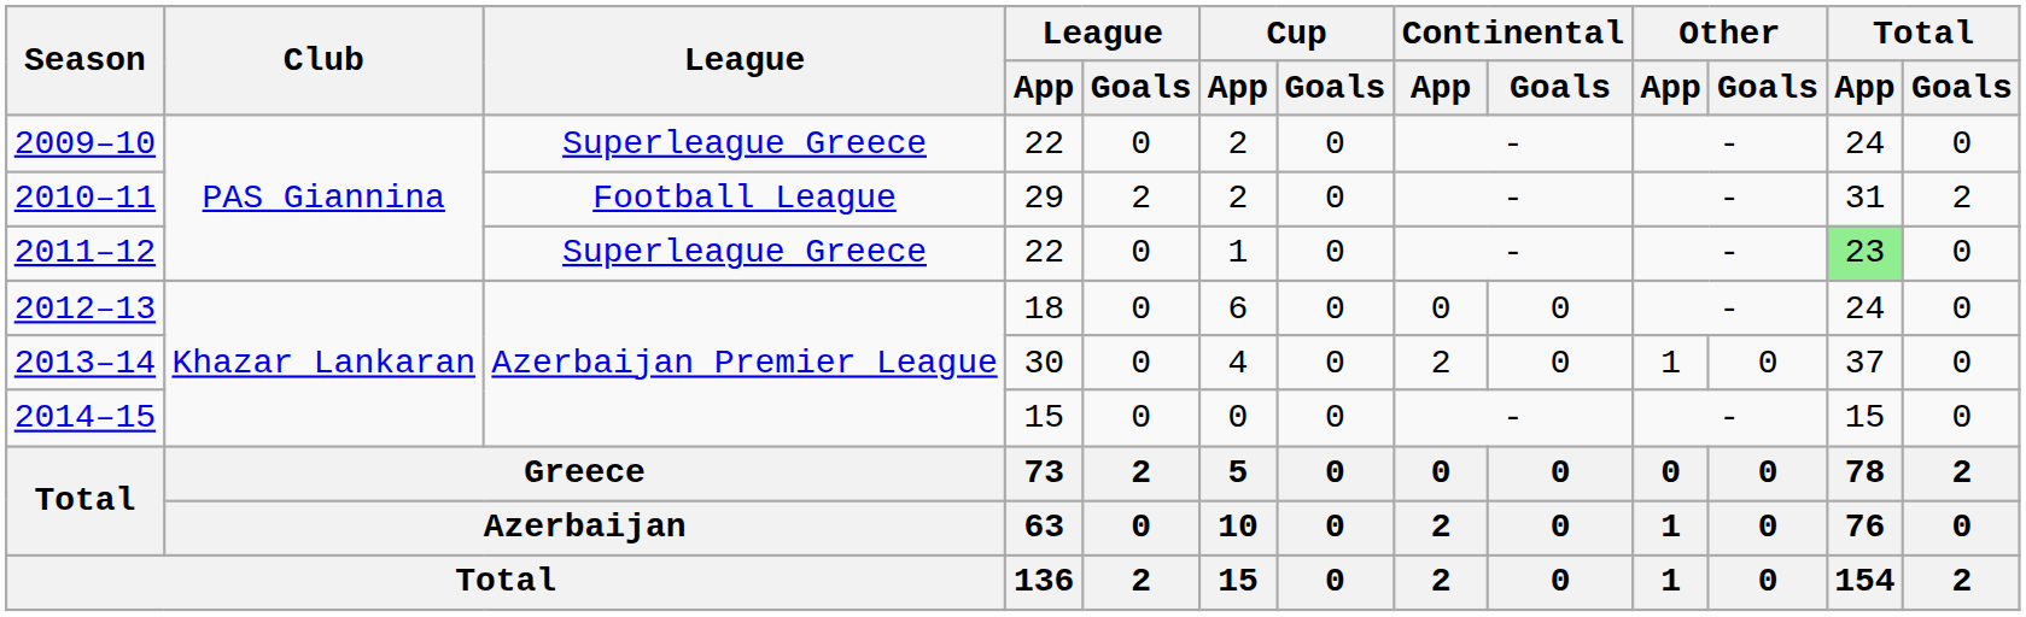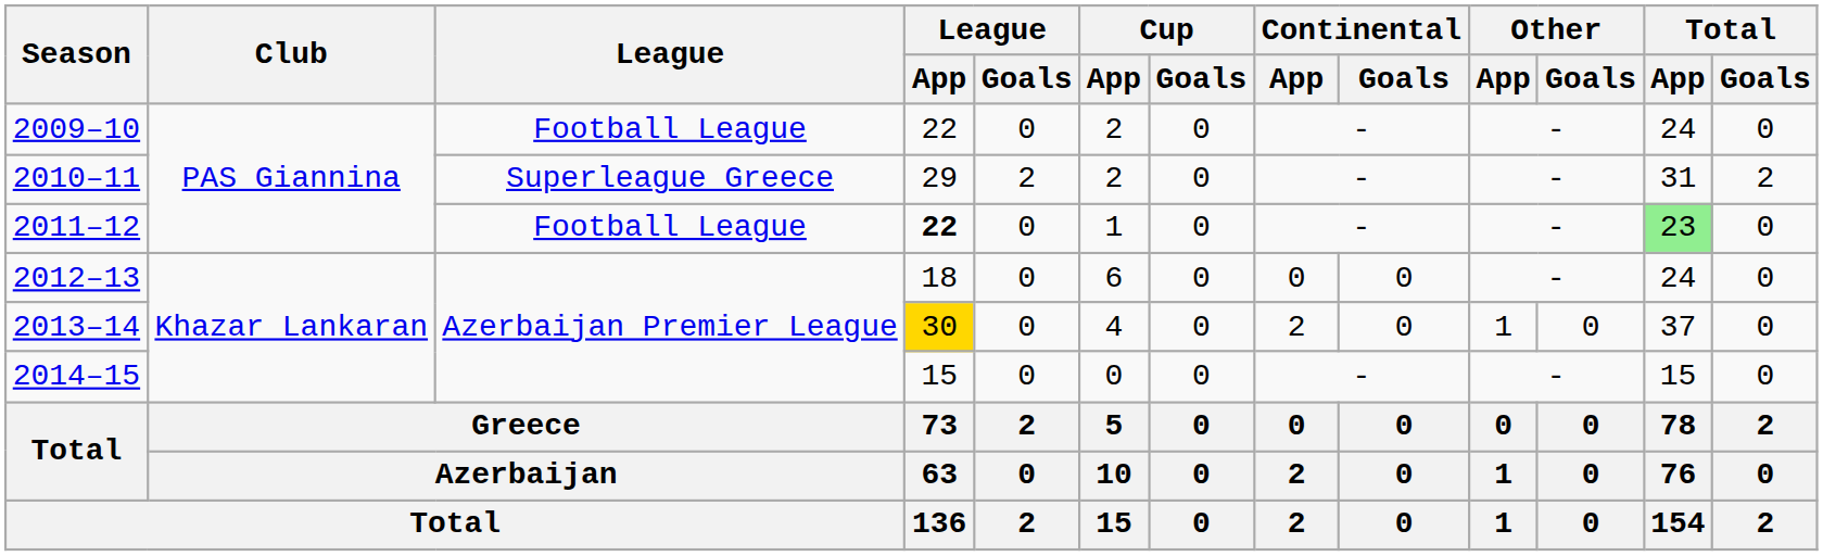 <table class="wikitable">
 <tr>
 <th rowspan=2>Season</th>
 <th ! rowspan=2>Club</th>
 <th ! rowspan=2>League</th>
 <th ! colspan=2>League</th>
 <th ! colspan=2>Cup</th>
 <th ! colspan=2>Continental</th>
 <th ! colspan=2>Other</th>
 <th colspan=3>Total</th>
 </tr>
 <tr>
 <th>App</th>
 <th>Goals</th>
 <th>App</th>
 <th>Goals</th>
 <th>App</th>
 <th>Goals</th>
 <th>App</th>
 <th>Goals</th>
 <th>App</th>
 <th>Goals</th>
 </tr>
 <tr align=center>
 <td><a href='#'>2009–10</a></td>
 <td rowspan="3"><a href='#'>PAS Giannina</a></td>
-<td><a href='#'>Superleague Greece</a></td>
+<td><a href='#'>Football League</a></td>
 <td>22</td>
 <td>0</td>
 <td>2</td>
 <td>0</td>
 <td colspan="2">-</td>
 <td colspan="2">-</td>
 <td>24</td>
 <td>0</td>
 </tr>
 <tr align=center>
 <td><a href='#'>2010–11</a></td>
-<td><a href='#'>Football League</a></td>
+<td><a href='#'>Superleague Greece</a></td>
 <td>29</td>
 <td>2</td>
 <td>2</td>
 <td>0</td>
 <td colspan="2">-</td>
 <td colspan="2">-</td>
 <td>31</td>
 <td>2</td>
 </tr>
 <tr align=center>
 <td><a href='#'>2011–12</a></td>
-<td><a href='#'>Superleague Greece</a></td>
-<td>22</td>
+<td><a href='#'>Football League</a></td>
+<td><strong>22</strong></td>
 <td>0</td>
 <td>1</td>
 <td>0</td>
 <td colspan="2">-</td>
 <td colspan="2">-</td>
 <td style="background: lightgreen;">23</td>
 <td>0</td>
 </tr>
 <tr align=center>
 <td><a href='#'>2012–13</a></td>
 <td rowspan="3"><a href='#'>Khazar Lankaran</a></td>
 <td rowspan="3"><a href='#'>Azerbaijan Premier League</a></td>
 <td>18</td>
 <td>0</td>
 <td>6</td>
 <td>0</td>
 <td>0</td>
 <td>0</td>
 <td colspan="2">-</td>
 <td>24</td>
 <td>0</td>
 </tr>
 <tr align=center>
 <td><a href='#'>2013–14</a></td>
-<td>30</td>
+<td style="background: gold;">30</td>
 <td>0</td>
 <td>4</td>
 <td>0</td>
 <td>2</td>
 <td>0</td>
 <td>1</td>
 <td>0</td>
 <td>37</td>
 <td>0</td>
 </tr>
 <tr align=center>
 <td><a href='#'>2014–15</a></td>
 <td>15</td>
 <td>0</td>
 <td>0</td>
 <td>0</td>
 <td colspan="2">-</td>
 <td colspan="2">-</td>
 <td>15</td>
 <td>0</td>
 </tr>
 <tr align=center>
 <th rowspan="2">Total</th>
 <th colspan="2">Greece</th>
 <th>73</th>
 <th>2</th>
 <th>5</th>
 <th>0</th>
 <th>0</th>
 <th>0</th>
 <th>0</th>
 <th>0</th>
 <th>78</th>
 <th>2</th>
 </tr>
 <tr align=center>
 <th colspan="2">Azerbaijan</th>
 <th>63</th>
 <th>0</th>
 <th>10</th>
 <th>0</th>
 <th>2</th>
 <th>0</th>
 <th>1</th>
 <th>0</th>
 <th>76</th>
 <th>0</th>
 </tr>
 <tr align=center>
 <th colspan="3">Total</th>
 <th>136</th>
 <th>2</th>
 <th>15</th>
 <th>0</th>
 <th>2</th>
 <th>0</th>
 <th>1</th>
 <th>0</th>
 <th>154</th>
 <th>2</th>
 </tr>
 </table>
